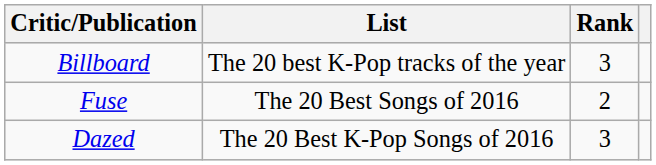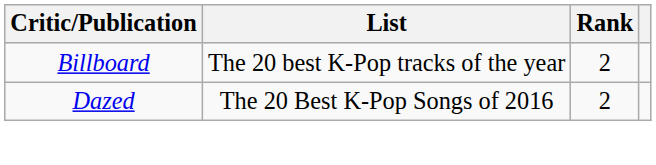 <table class="wikitable">
 <tr>
 <th>Critic/Publication</th>
 <th>List</th>
 <th>Rank</th>
 <th></th>
 </tr>
 <tr>
 <td align="center"><em><a href='#'>Billboard</a></em></td>
 <td align="center">The 20 best K-Pop tracks of the year</td>
-<td align="center">3</td>
-<td align="center"></td>
-</tr>
-<tr>
-<td align="center"><em><a href='#'>Fuse</a></em></td>
-<td align="center">The 20 Best Songs of 2016</td>
 <td align="center">2</td>
 <td align="center"></td>
 </tr>
 <tr>
 <td align="center"><em><a href='#'>Dazed</a></em></td>
 <td align="center">The 20 Best K-Pop Songs of 2016</td>
-<td align="center">3</td>
+<td align="center">2</td>
 <td align="center"></td>
 </tr>
 </table>
